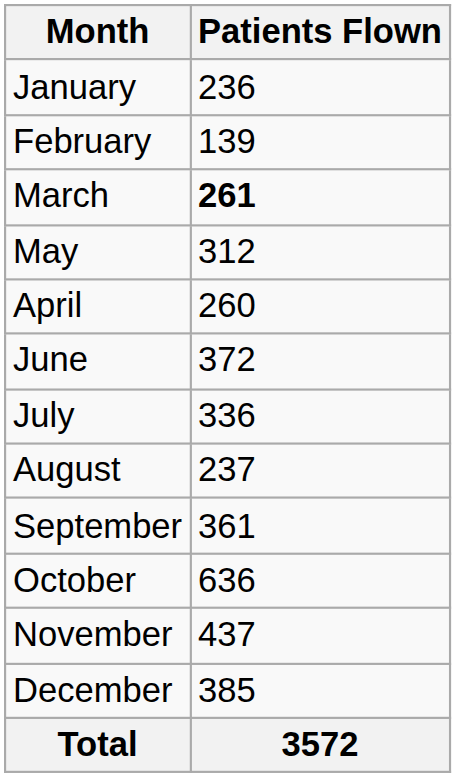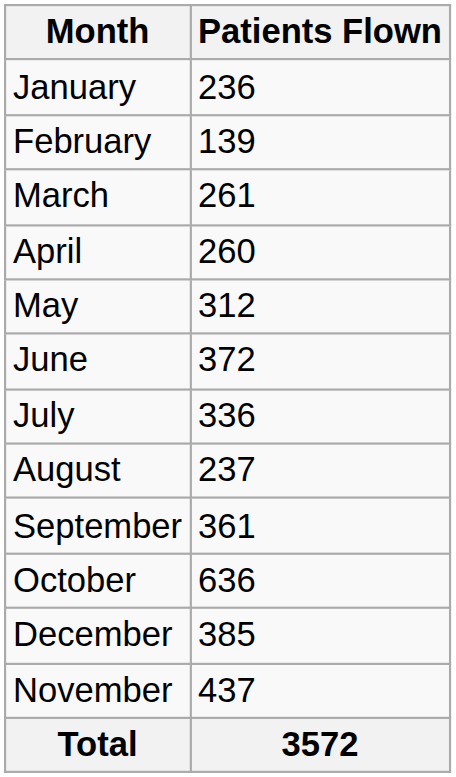 <table class="wikitable">
 <tr>
 <th>Month</th>
 <th>Patients Flown</th>
 </tr>
 <tr>
 <td>January</td>
 <td>236</td>
 </tr>
 <tr>
 <td>February</td>
 <td>139</td>
 </tr>
 <tr>
 <td>March</td>
-<td><strong>261</strong></td>
+<td>261</td>
+</tr>
+<tr>
+<td>April</td>
+<td>260</td>
 </tr>
 <tr>
 <td>May</td>
 <td>312</td>
-</tr>
-<tr>
-<td>April</td>
-<td>260</td>
 </tr>
 <tr>
 <td>June</td>
 <td>372</td>
 </tr>
 <tr>
 <td>July</td>
 <td>336</td>
 </tr>
 <tr>
 <td>August</td>
 <td>237</td>
 </tr>
 <tr>
 <td>September</td>
 <td>361</td>
 </tr>
 <tr>
 <td>October</td>
 <td>636</td>
 </tr>
 <tr>
+<td>December</td>
+<td>385</td>
+</tr>
+<tr>
 <td>November</td>
 <td>437</td>
-</tr>
-<tr>
-<td>December</td>
-<td>385</td>
 </tr>
 <tr>
 <th>Total</th>
 <th>3572</th>
 </tr>
 </table>
